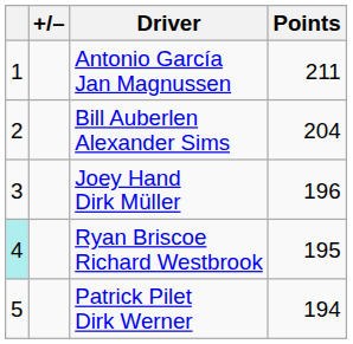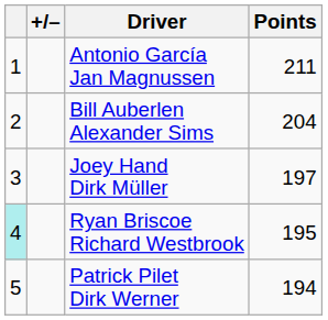 <table class="wikitable" style="font-size: 95%;">
 <tr>
 <th scope="col"></th>
 <th scope="col">+/–</th>
 <th scope="col">Driver</th>
 <th scope="col">Points</th>
 </tr>
 <tr>
 <td align=center>1</td>
 <td align="left"></td>
 <td> <a href='#'>Antonio García</a><br> <a href='#'>Jan Magnussen</a></td>
 <td align=right>211</td>
 </tr>
 <tr>
 <td align=center>2</td>
 <td align="left"></td>
 <td> <a href='#'>Bill Auberlen</a><br> <a href='#'>Alexander Sims</a></td>
 <td align=right>204</td>
 </tr>
 <tr>
 <td align=center>3</td>
 <td align="left"></td>
 <td> <a href='#'>Joey Hand</a><br> <a href='#'>Dirk Müller</a></td>
-<td align=right>196</td>
+<td align=right>197</td>
 </tr>
 <tr>
 <td align=center style="background: paleturquoise;">4</td>
 <td align="left"></td>
 <td> <a href='#'>Ryan Briscoe</a><br> <a href='#'>Richard Westbrook</a></td>
 <td align=right>195</td>
 </tr>
 <tr>
 <td align=center>5</td>
 <td align="left"></td>
 <td> <a href='#'>Patrick Pilet</a><br> <a href='#'>Dirk Werner</a></td>
 <td align=right>194</td>
 </tr>
 </table>
